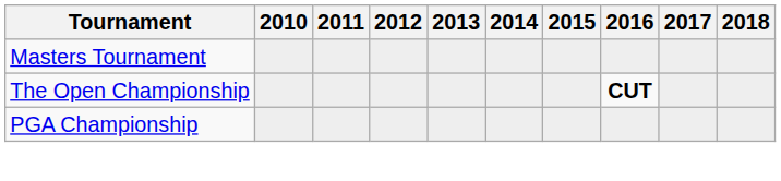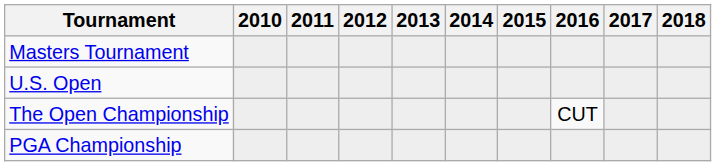 <table class="wikitable" style="font-size:95%;text-align:center;">
 <tr>
 <th>Tournament</th>
 <th>2010</th>
 <th>2011</th>
 <th>2012</th>
 <th>2013</th>
 <th>2014</th>
 <th>2015</th>
 <th>2016</th>
 <th>2017</th>
 <th>2018</th>
 </tr>
 <tr>
 <td align=left><a href='#'>Masters Tournament</a></td>
 <td style="background:#eeeeee;"></td>
 <td style="background:#eeeeee;"></td>
 <td style="background:#eeeeee;"></td>
 <td style="background:#eeeeee;"></td>
 <td style="background:#eeeeee;"></td>
 <td style="background:#eeeeee;"></td>
 <td style="background:#eeeeee;"></td>
 <td style="background:#eeeeee;"></td>
 <td style="background:#eeeeee;"></td>
 </tr>
 <tr>
+<td align=left><a href='#'>U.S. Open</a></td>
+<td style="background:#eeeeee;"></td>
+<td style="background:#eeeeee;"></td>
+<td style="background:#eeeeee;"></td>
+<td style="background:#eeeeee;"></td>
+<td style="background:#eeeeee;"></td>
+<td style="background:#eeeeee;"></td>
+<td style="background:#eeeeee;"></td>
+<td style="background:#eeeeee;"></td>
+<td style="background:#eeeeee;"></td>
+</tr>
+<tr>
 <td align=left><a href='#'>The Open Championship</a></td>
 <td style="background:#eeeeee;"></td>
 <td style="background:#eeeeee;"></td>
 <td style="background:#eeeeee;"></td>
 <td style="background:#eeeeee;"></td>
 <td style="background:#eeeeee;"></td>
 <td style="background:#eeeeee;"></td>
-<td><strong>CUT</strong></td>
+<td>CUT</td>
 <td style="background:#eeeeee;"></td>
 <td style="background:#eeeeee;"></td>
 </tr>
 <tr>
 <td align=left><a href='#'>PGA Championship</a></td>
 <td style="background:#eeeeee;"></td>
 <td style="background:#eeeeee;"></td>
 <td style="background:#eeeeee;"></td>
 <td style="background:#eeeeee;"></td>
 <td style="background:#eeeeee;"></td>
 <td style="background:#eeeeee;"></td>
 <td style="background:#eeeeee;"></td>
 <td style="background:#eeeeee;"></td>
 <td style="background:#eeeeee;"></td>
 </tr>
 </table>
